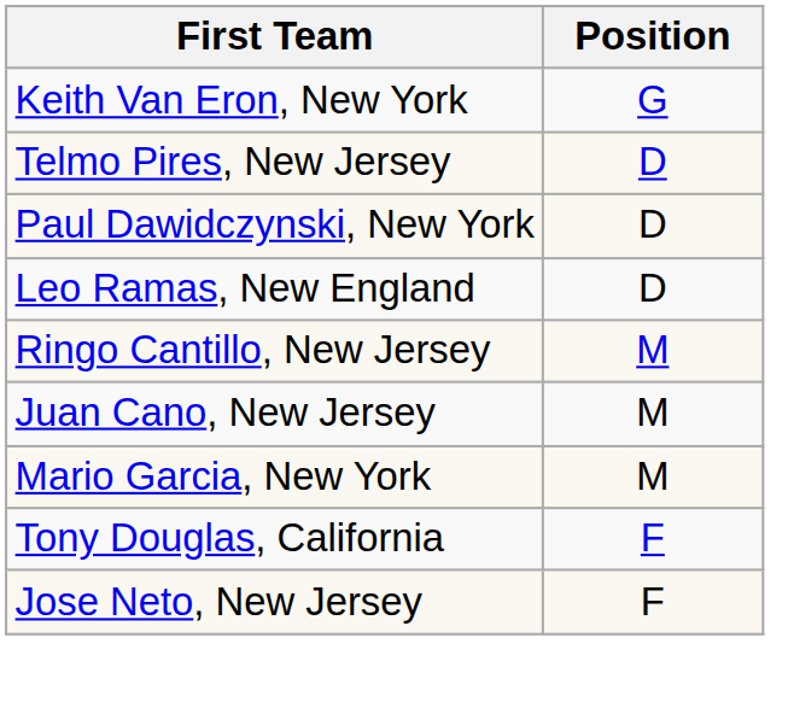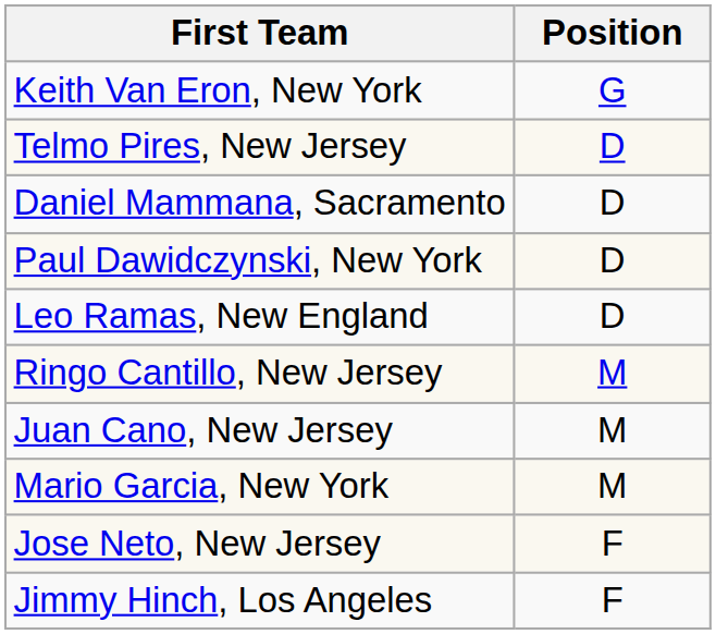 <table class="wikitable">
 <tr>
 <th>First Team</th>
 <th>  Position  </th>
 </tr>
 <tr>
 <td><a href='#'>Keith Van Eron</a>, New York</td>
 <td align=center><a href='#'>G</a></td>
 </tr>
 <tr style="background:#faf8f0;">
 <td><a href='#'>Telmo Pires</a>, New Jersey</td>
 <td align=center><a href='#'>D</a></td>
+</tr>
+<tr>
+<td><a href='#'>Daniel Mammana</a>, Sacramento</td>
+<td align=center>D</td>
 </tr>
 <tr style="background:#faf8f0;">
 <td><a href='#'>Paul Dawidczynski</a>, New York</td>
 <td align=center>D</td>
 </tr>
 <tr>
 <td><a href='#'>Leo Ramas</a>, New England</td>
 <td align=center>D</td>
 </tr>
 <tr style="background:#faf8f0;">
 <td><a href='#'>Ringo Cantillo</a>, New Jersey</td>
 <td align=center><a href='#'>M</a></td>
 </tr>
 <tr>
 <td><a href='#'>Juan Cano</a>, New Jersey</td>
 <td align=center>M</td>
 </tr>
 <tr style="background:#faf8f0;">
 <td><a href='#'>Mario Garcia</a>, New York</td>
 <td align=center>M</td>
 </tr>
-<tr>
-<td><a href='#'>Tony Douglas</a>, California</td>
-<td align=center><a href='#'>F</a></td>
-</tr>
 <tr style="background:#faf8f0;">
 <td><a href='#'>Jose Neto</a>, New Jersey</td>
 <td align=center>F</td>
 </tr>
+<tr>
+<td><a href='#'>Jimmy Hinch</a>, Los Angeles</td>
+<td align=center>F</td>
+</tr>
 </table>
